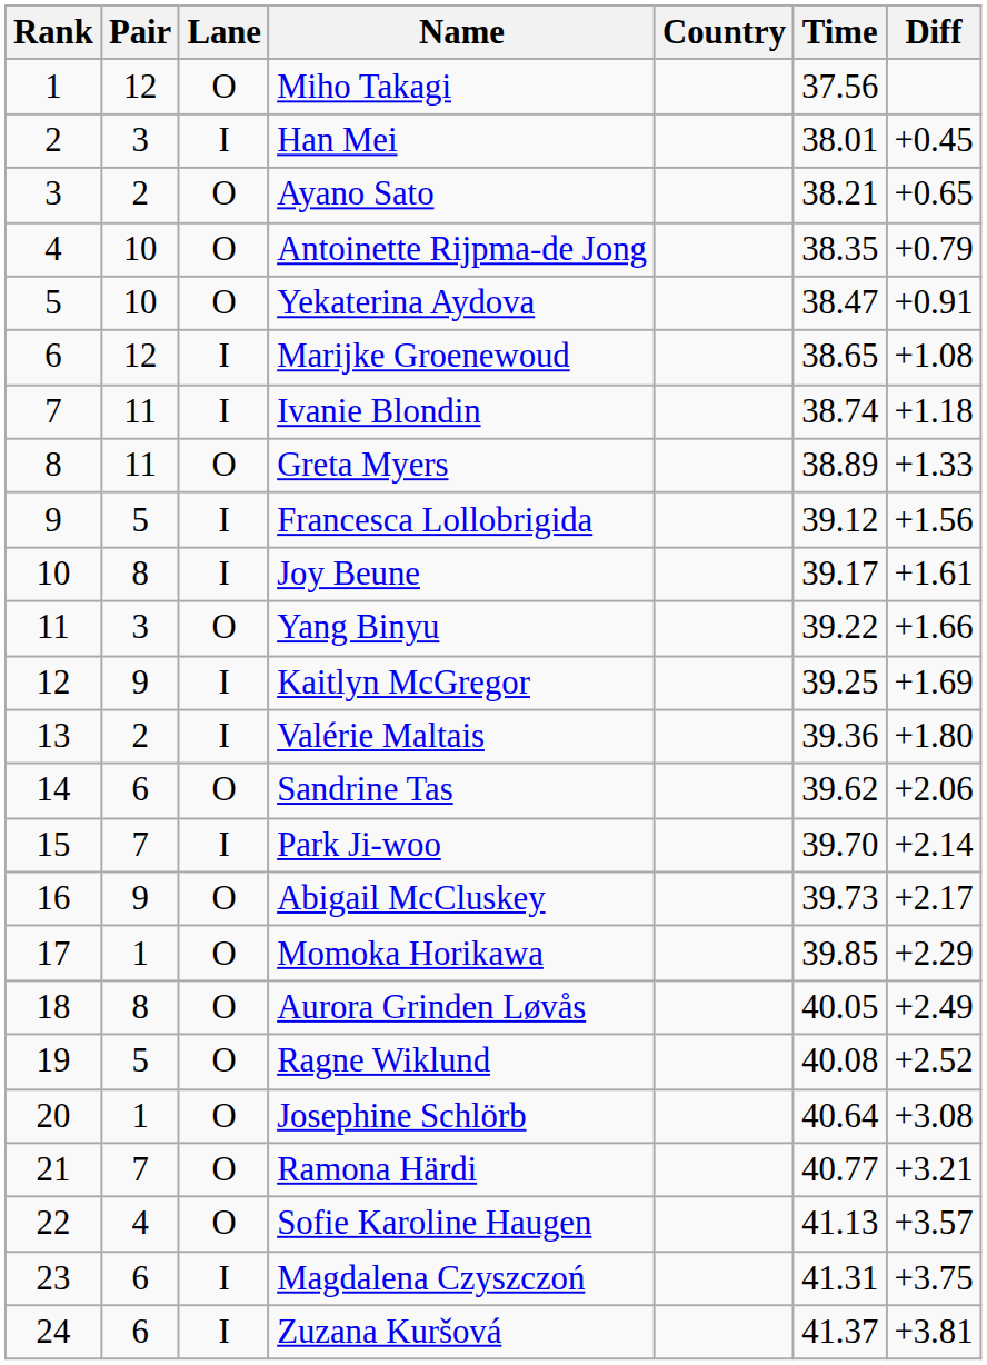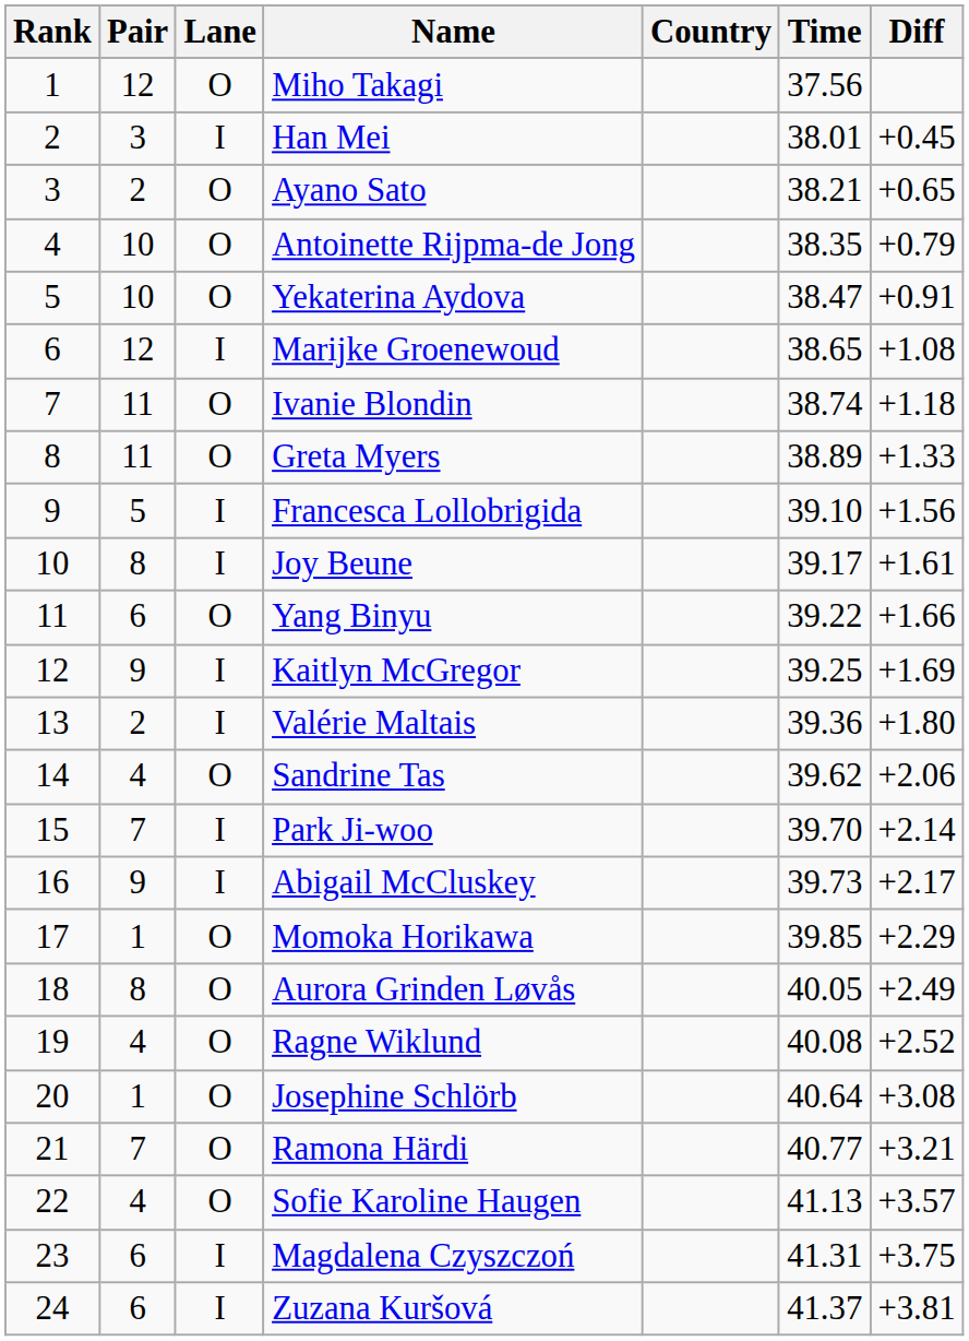 <table class="wikitable sortable" style="text-align:center">
 <tr>
 <th>Rank</th>
 <th>Pair</th>
 <th>Lane</th>
 <th>Name</th>
 <th>Country</th>
 <th>Time</th>
 <th>Diff</th>
 </tr>
 <tr>
 <td>1</td>
 <td>12</td>
 <td>O</td>
 <td align=left><a href='#'>Miho Takagi</a></td>
 <td align=left></td>
 <td>37.56</td>
 <td></td>
 </tr>
 <tr>
 <td>2</td>
 <td>3</td>
 <td>I</td>
 <td align=left><a href='#'>Han Mei</a></td>
 <td align=left></td>
 <td>38.01</td>
 <td>+0.45</td>
 </tr>
 <tr>
 <td>3</td>
 <td>2</td>
 <td>O</td>
 <td align=left><a href='#'>Ayano Sato</a></td>
 <td align=left></td>
 <td>38.21</td>
 <td>+0.65</td>
 </tr>
 <tr>
 <td>4</td>
 <td>10</td>
 <td>O</td>
 <td align=left><a href='#'>Antoinette Rijpma-de Jong</a></td>
 <td align=left></td>
 <td>38.35</td>
 <td>+0.79</td>
 </tr>
 <tr>
 <td>5</td>
 <td>10</td>
 <td>O</td>
 <td align=left><a href='#'>Yekaterina Aydova</a></td>
 <td align=left></td>
 <td>38.47</td>
 <td>+0.91</td>
 </tr>
 <tr>
 <td>6</td>
 <td>12</td>
 <td>I</td>
 <td align=left><a href='#'>Marijke Groenewoud</a></td>
 <td align=left></td>
 <td>38.65</td>
 <td>+1.08</td>
 </tr>
 <tr>
 <td>7</td>
 <td>11</td>
-<td>I</td>
+<td>O</td>
 <td align=left><a href='#'>Ivanie Blondin</a></td>
 <td align=left></td>
 <td>38.74</td>
 <td>+1.18</td>
 </tr>
 <tr>
 <td>8</td>
 <td>11</td>
 <td>O</td>
 <td align=left><a href='#'>Greta Myers</a></td>
 <td align=left></td>
 <td>38.89</td>
 <td>+1.33</td>
 </tr>
 <tr>
 <td>9</td>
 <td>5</td>
 <td>I</td>
 <td align=left><a href='#'>Francesca Lollobrigida</a></td>
 <td align=left></td>
-<td>39.12</td>
+<td>39.10</td>
 <td>+1.56</td>
 </tr>
 <tr>
 <td>10</td>
 <td>8</td>
 <td>I</td>
 <td align=left><a href='#'>Joy Beune</a></td>
 <td align=left></td>
 <td>39.17</td>
 <td>+1.61</td>
 </tr>
 <tr>
 <td>11</td>
-<td>3</td>
+<td>6</td>
 <td>O</td>
 <td align=left><a href='#'>Yang Binyu</a></td>
 <td align=left></td>
 <td>39.22</td>
 <td>+1.66</td>
 </tr>
 <tr>
 <td>12</td>
 <td>9</td>
 <td>I</td>
 <td align=left><a href='#'>Kaitlyn McGregor</a></td>
 <td align=left></td>
 <td>39.25</td>
 <td>+1.69</td>
 </tr>
 <tr>
 <td>13</td>
 <td>2</td>
 <td>I</td>
 <td align=left><a href='#'>Valérie Maltais</a></td>
 <td align=left></td>
 <td>39.36</td>
 <td>+1.80</td>
 </tr>
 <tr>
 <td>14</td>
-<td>6</td>
+<td>4</td>
 <td>O</td>
 <td align=left><a href='#'>Sandrine Tas</a></td>
 <td align=left></td>
 <td>39.62</td>
 <td>+2.06</td>
 </tr>
 <tr>
 <td>15</td>
 <td>7</td>
 <td>I</td>
 <td align=left><a href='#'>Park Ji-woo</a></td>
 <td align=left></td>
 <td>39.70</td>
 <td>+2.14</td>
 </tr>
 <tr>
 <td>16</td>
 <td>9</td>
-<td>O</td>
+<td>I</td>
 <td align=left><a href='#'>Abigail McCluskey</a></td>
 <td align=left></td>
 <td>39.73</td>
 <td>+2.17</td>
 </tr>
 <tr>
 <td>17</td>
 <td>1</td>
 <td>O</td>
 <td align=left><a href='#'>Momoka Horikawa</a></td>
 <td align=left></td>
 <td>39.85</td>
 <td>+2.29</td>
 </tr>
 <tr>
 <td>18</td>
 <td>8</td>
 <td>O</td>
 <td align=left><a href='#'>Aurora Grinden Løvås</a></td>
 <td align=left></td>
 <td>40.05</td>
 <td>+2.49</td>
 </tr>
 <tr>
 <td>19</td>
-<td>5</td>
+<td>4</td>
 <td>O</td>
 <td align=left><a href='#'>Ragne Wiklund</a></td>
 <td align=left></td>
 <td>40.08</td>
 <td>+2.52</td>
 </tr>
 <tr>
 <td>20</td>
 <td>1</td>
 <td>O</td>
 <td align=left><a href='#'>Josephine Schlörb</a></td>
 <td align=left></td>
 <td>40.64</td>
 <td>+3.08</td>
 </tr>
 <tr>
 <td>21</td>
 <td>7</td>
 <td>O</td>
 <td align=left><a href='#'>Ramona Härdi</a></td>
 <td align=left></td>
 <td>40.77</td>
 <td>+3.21</td>
 </tr>
 <tr>
 <td>22</td>
 <td>4</td>
 <td>O</td>
 <td align=left><a href='#'>Sofie Karoline Haugen</a></td>
 <td align=left></td>
 <td>41.13</td>
 <td>+3.57</td>
 </tr>
 <tr>
 <td>23</td>
 <td>6</td>
 <td>I</td>
 <td align=left><a href='#'>Magdalena Czyszczoń</a></td>
 <td align=left></td>
 <td>41.31</td>
 <td>+3.75</td>
 </tr>
 <tr>
 <td>24</td>
 <td>6</td>
 <td>I</td>
 <td align=left><a href='#'>Zuzana Kuršová</a></td>
 <td align=left></td>
 <td>41.37</td>
 <td>+3.81</td>
 </tr>
 </table>
